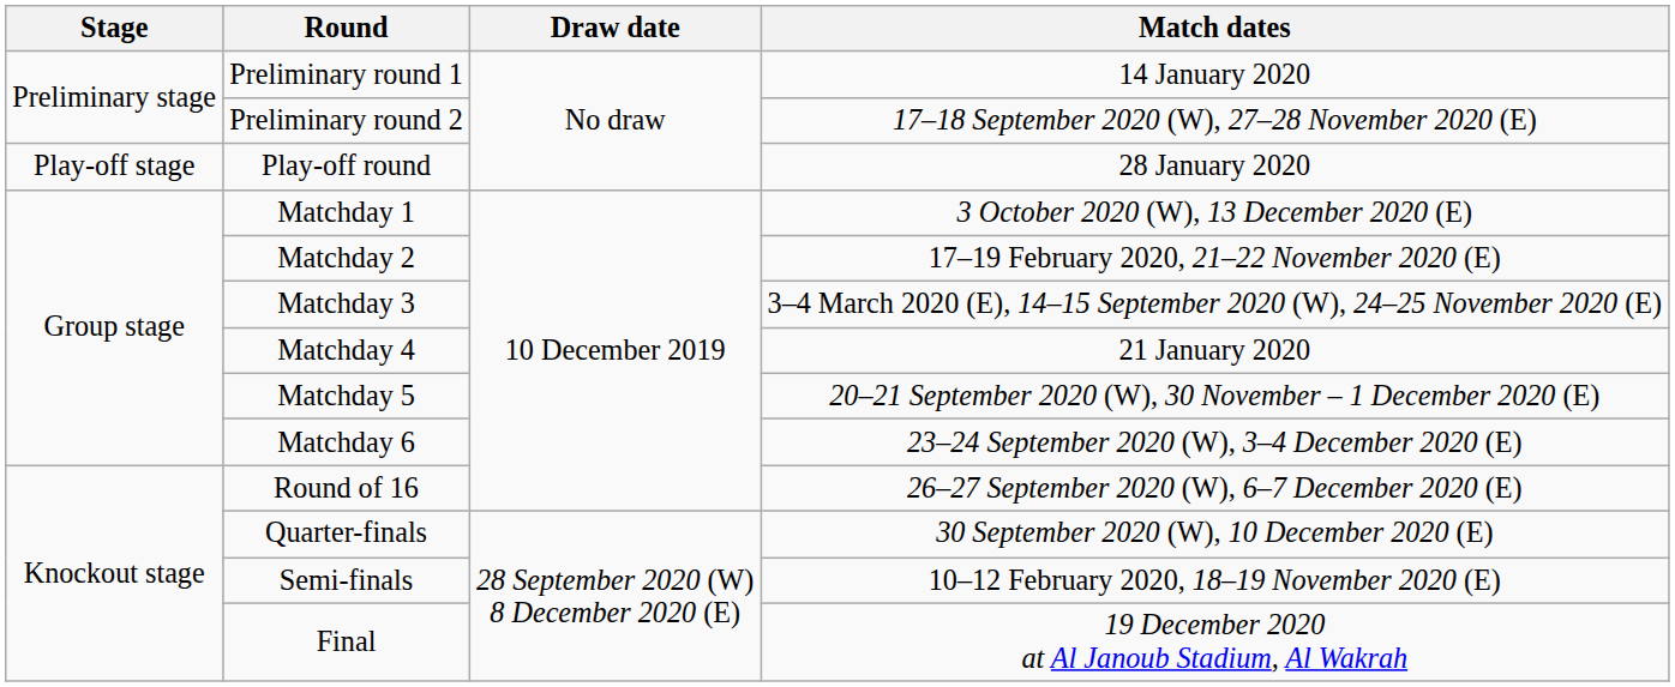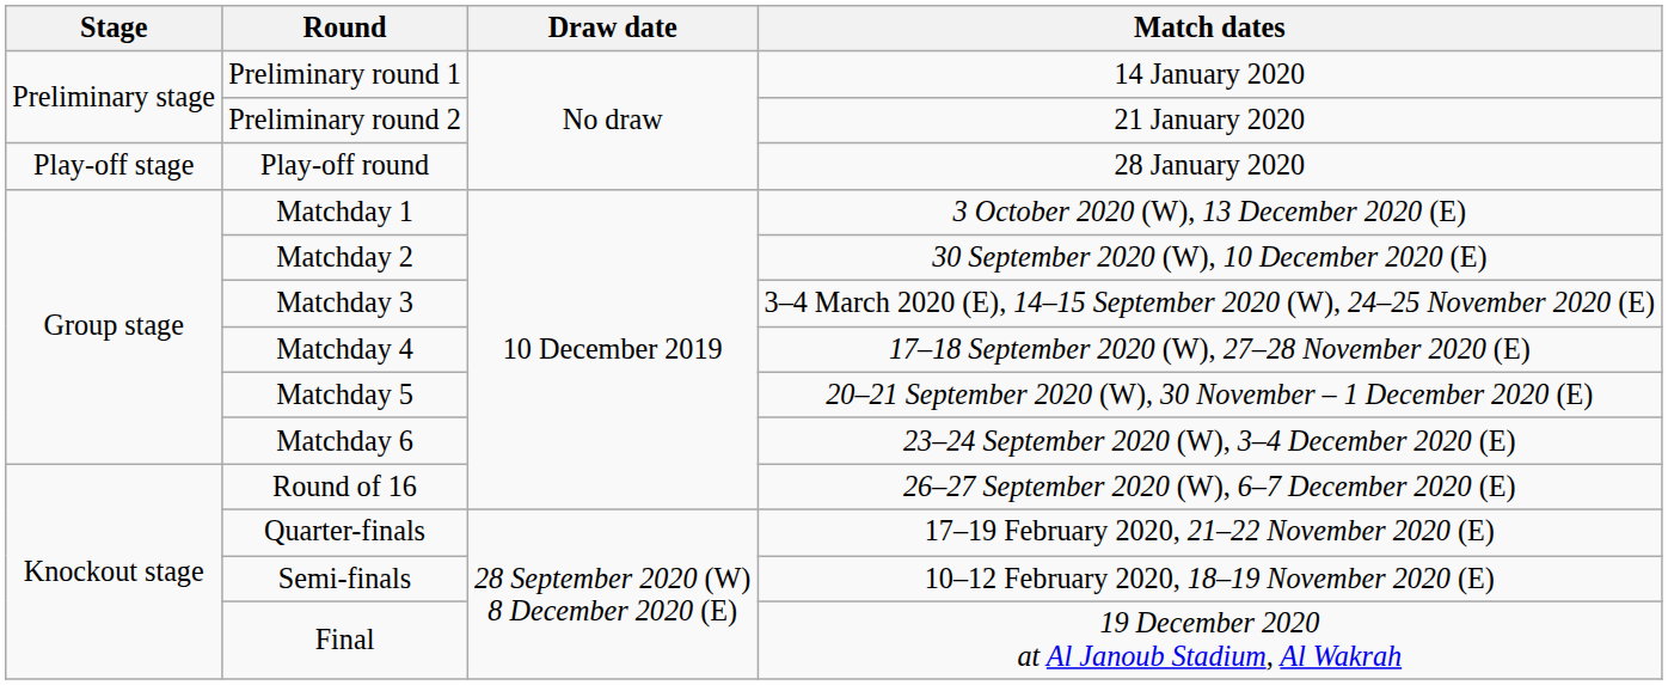 <table class="wikitable" style="text-align:center">
 <tr>
 <th>Stage</th>
 <th>Round</th>
 <th>Draw date</th>
 <th>Match dates</th>
 </tr>
 <tr>
 <td rowspan=2>Preliminary stage</td>
 <td>Preliminary round 1</td>
 <td rowspan=3>No draw</td>
 <td>14 January 2020</td>
 </tr>
 <tr>
 <td>Preliminary round 2</td>
-<td><em>17–18 September 2020</em> (W), <em>27–28 November 2020</em> (E)</td>
+<td>21 January 2020</td>
 </tr>
 <tr>
 <td>Play-off stage</td>
 <td>Play-off round</td>
 <td>28 January 2020</td>
 </tr>
 <tr>
 <td rowspan=6>Group stage</td>
 <td>Matchday 1</td>
 <td rowspan=7>10 December 2019</td>
 <td><em>3 October 2020</em> (W), <em>13 December 2020</em> (E)</td>
 </tr>
 <tr>
 <td>Matchday 2</td>
-<td>17–19 February 2020, <em>21–22 November 2020</em> (E)</td>
+<td><em>30 September 2020</em> (W), <em>10 December 2020</em> (E)</td>
 </tr>
 <tr>
 <td>Matchday 3</td>
 <td>3–4 March 2020 (E), <em>14–15 September 2020</em> (W), <em>24–25 November 2020</em> (E)</td>
 </tr>
 <tr>
 <td>Matchday 4</td>
-<td>21 January 2020</td>
+<td><em>17–18 September 2020</em> (W), <em>27–28 November 2020</em> (E)</td>
 </tr>
 <tr>
 <td>Matchday 5</td>
 <td><em>20–21 September 2020</em> (W), <em>30 November – 1 December 2020</em> (E)</td>
 </tr>
 <tr>
 <td>Matchday 6</td>
 <td><em>23–24 September 2020</em> (W), <em>3–4 December 2020</em> (E)</td>
 </tr>
 <tr>
 <td rowspan=4>Knockout stage</td>
 <td>Round of 16</td>
 <td><em>26–27 September 2020</em> (W), <em>6–7 December 2020</em> (E)</td>
 </tr>
 <tr>
 <td>Quarter-finals</td>
 <td rowspan=3><em>28 September 2020</em> (W)<br><em>8 December 2020</em> (E)</td>
-<td><em>30 September 2020</em> (W), <em>10 December 2020</em> (E)</td>
+<td>17–19 February 2020, <em>21–22 November 2020</em> (E)</td>
 </tr>
 <tr>
 <td>Semi-finals</td>
 <td>10–12 February 2020, <em>18–19 November 2020</em> (E)</td>
 </tr>
 <tr>
 <td>Final</td>
 <td><em>19 December 2020</em> <em><br> at <a href='#'>Al Janoub Stadium</a>, <a href='#'>Al Wakrah</a></em></td>
 </tr>
 </table>
